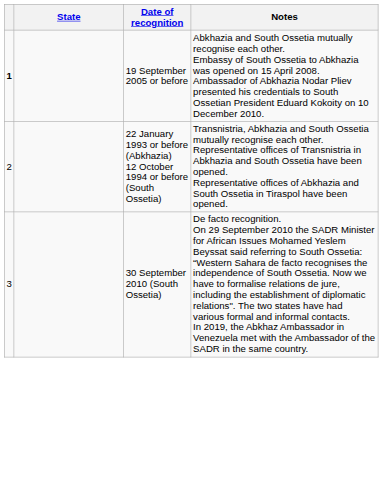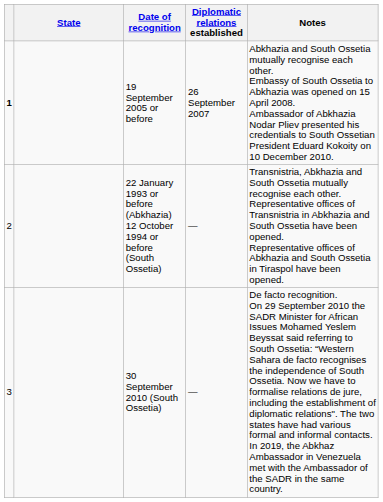 <table class="wikitable sortable" style="width:100%; margin:auto;">
 <tr>
 <th></th>
 <th style="width:175px;"><a href='#'>State</a></th>
 <th><a href='#'>Date of recognition</a></th>
+<th><a href='#'>Diplomatic relations</a> established</th>
 <th>Notes</th>
 </tr>
 <tr>
 <td><strong>1</strong></td>
 <td> <br></td>
 <td>19 September 2005 or before</td>
+<td>26 September 2007</td>
 <td> Abkhazia and South Ossetia mutually recognise each other. <br>Embassy of South Ossetia to Abkhazia was opened on 15 April 2008. <br>Ambassador of Abkhazia Nodar Pliev presented his credentials to South Ossetian President Eduard Kokoity on 10 December 2010.</td>
 </tr>
 <tr>
 <td>2</td>
 <td></td>
 <td>22 January 1993 or before (Abkhazia)<br>12 October 1994 or before (South Ossetia)</td>
+<td>—</td>
 <td> Transnistria, Abkhazia and South Ossetia mutually recognise each other. <br>Representative offices of Transnistria in Abkhazia and South Ossetia have been opened.<br>Representative offices of Abkhazia and South Ossetia in Tiraspol have been opened.</td>
 </tr>
 <tr>
 <td>3</td>
 <td></td>
 <td>30 September 2010 (South Ossetia)</td>
+<td>—</td>
 <td>De facto recognition.<br>On 29 September 2010 the SADR Minister for African Issues Mohamed Yeslem Beyssat said referring to South Ossetia: “Western Sahara de facto recognises the independence of South Ossetia. Now we have to formalise relations de jure, including the establishment of diplomatic relations". The two states have had various formal and informal contacts.<br>In 2019, the Abkhaz Ambassador in Venezuela met with the Ambassador of the SADR in the same country.</td>
 </tr>
 </table>
